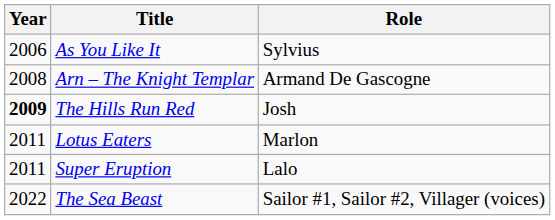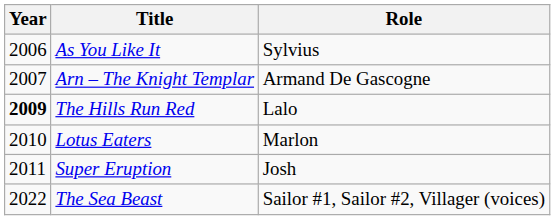 <table class="wikitable" style="font-size: 100%;">
 <tr>
 <th>Year</th>
 <th>Title</th>
 <th>Role</th>
 </tr>
 <tr>
 <td>2006</td>
 <td><em><a href='#'>As You Like It</a></em></td>
 <td>Sylvius</td>
 </tr>
 <tr>
-<td>2008</td>
+<td>2007</td>
 <td><em><a href='#'>Arn – The Knight Templar</a></em></td>
 <td>Armand De Gascogne</td>
 </tr>
 <tr>
 <td><strong>2009</strong></td>
 <td><em><a href='#'>The Hills Run Red</a></em></td>
-<td>Josh</td>
+<td>Lalo</td>
 </tr>
 <tr>
-<td>2011</td>
+<td>2010</td>
 <td><em><a href='#'>Lotus Eaters</a></em></td>
 <td>Marlon</td>
 </tr>
 <tr>
 <td>2011</td>
 <td><em><a href='#'>Super Eruption</a></em></td>
-<td>Lalo</td>
+<td>Josh</td>
 </tr>
 <tr>
 <td>2022</td>
 <td><em><a href='#'>The Sea Beast</a></em></td>
 <td>Sailor #1, Sailor #2, Villager (voices)</td>
 </tr>
 </table>
